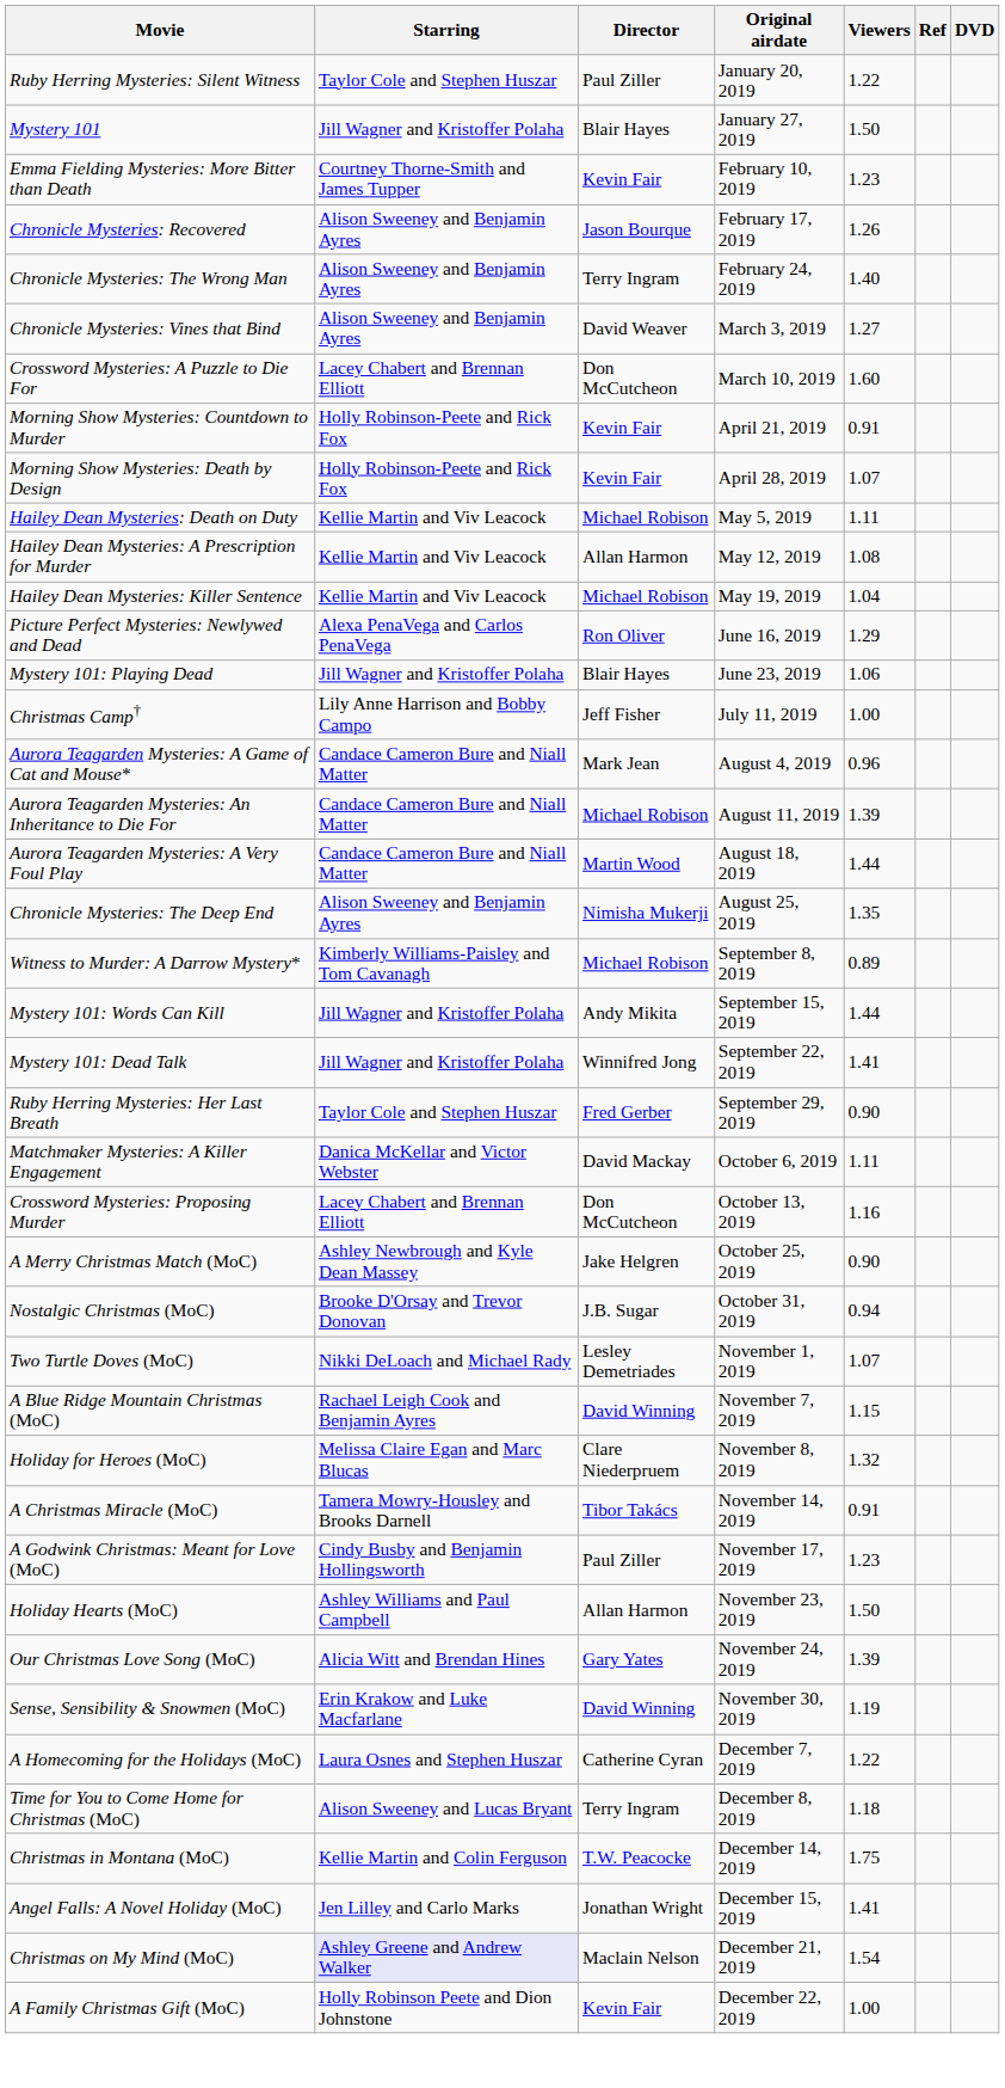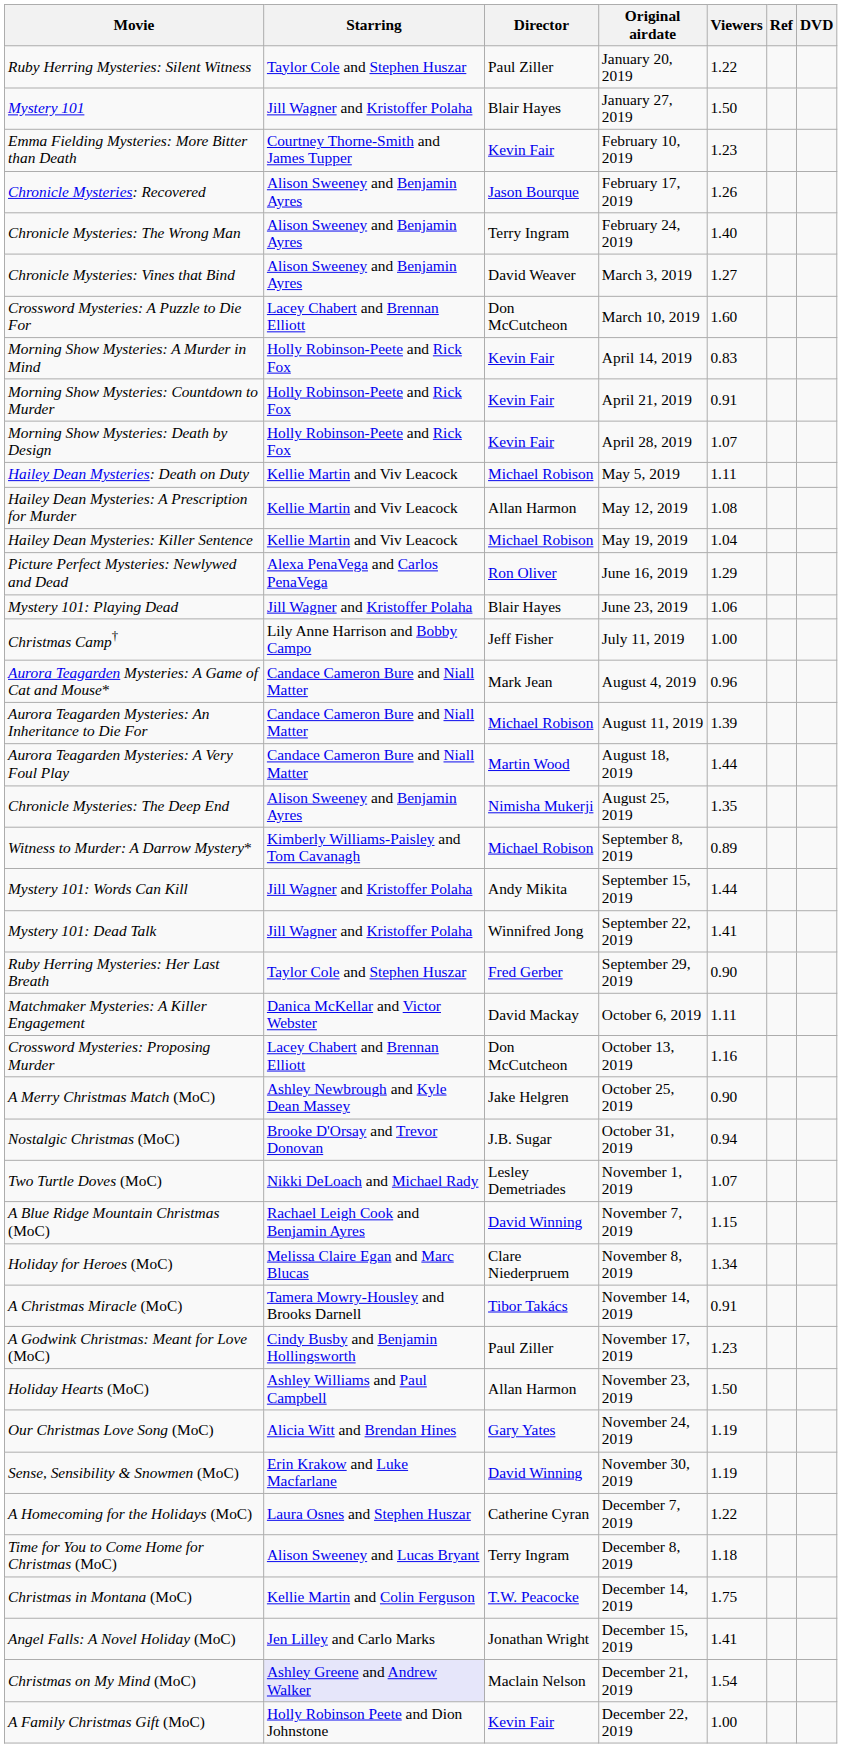 <table class="wikitable sortable">
 <tr>
 <th scope="col" class="unsortable">Movie</th>
 <th scope="col" class="unsortable">Starring</th>
 <th scope="col" class="unsortable">Director</th>
 <th scope="col" class="unsortable">Original airdate</th>
 <th scope="col">Viewers</th>
 <th scope="col" class="unsortable">Ref</th>
 <th scope="col" class="unsortable">DVD</th>
 </tr>
 <tr>
 <td><em>Ruby Herring Mysteries: Silent Witness</em></td>
 <td><a href='#'>Taylor Cole</a> and <a href='#'>Stephen Huszar</a></td>
 <td>Paul Ziller</td>
 <td>January 20, 2019</td>
 <td>1.22</td>
 <td></td>
 <td></td>
 </tr>
 <tr>
 <td><em><a href='#'>Mystery 101</a></em></td>
 <td><a href='#'>Jill Wagner</a> and <a href='#'>Kristoffer Polaha</a></td>
 <td>Blair Hayes</td>
 <td>January 27, 2019</td>
 <td>1.50</td>
 <td></td>
 <td></td>
 </tr>
 <tr>
 <td><em>Emma Fielding Mysteries: More Bitter than Death</em></td>
 <td><a href='#'>Courtney Thorne-Smith</a> and <a href='#'>James Tupper</a></td>
 <td><a href='#'>Kevin Fair</a></td>
 <td>February 10, 2019</td>
 <td>1.23</td>
 <td></td>
 <td></td>
 </tr>
 <tr>
 <td><em><a href='#'>Chronicle Mysteries</a>: Recovered</em></td>
 <td><a href='#'>Alison Sweeney</a> and <a href='#'>Benjamin Ayres</a></td>
 <td><a href='#'>Jason Bourque</a></td>
 <td>February 17, 2019</td>
 <td>1.26</td>
 <td></td>
 <td></td>
 </tr>
 <tr>
 <td><em>Chronicle Mysteries: The Wrong Man</em></td>
 <td><a href='#'>Alison Sweeney</a> and <a href='#'>Benjamin Ayres</a></td>
 <td>Terry Ingram</td>
 <td>February 24, 2019</td>
 <td>1.40</td>
 <td></td>
 <td></td>
 </tr>
 <tr>
 <td><em>Chronicle Mysteries: Vines that Bind</em></td>
 <td><a href='#'>Alison Sweeney</a> and <a href='#'>Benjamin Ayres</a></td>
 <td>David Weaver</td>
 <td>March 3, 2019</td>
 <td>1.27</td>
 <td></td>
 <td></td>
 </tr>
 <tr>
 <td><em>Crossword Mysteries: A Puzzle to Die For</em></td>
 <td><a href='#'>Lacey Chabert</a> and <a href='#'>Brennan Elliott</a></td>
 <td>Don McCutcheon</td>
 <td>March 10, 2019</td>
 <td>1.60</td>
+<td></td>
+<td></td>
+</tr>
+<tr>
+<td><em>Morning Show Mysteries: A Murder in Mind</em></td>
+<td><a href='#'>Holly Robinson-Peete</a> and <a href='#'>Rick Fox</a></td>
+<td><a href='#'>Kevin Fair</a></td>
+<td>April 14, 2019</td>
+<td>0.83</td>
 <td></td>
 <td></td>
 </tr>
 <tr>
 <td><em>Morning Show Mysteries: Countdown to Murder</em></td>
 <td><a href='#'>Holly Robinson-Peete</a> and <a href='#'>Rick Fox</a></td>
 <td><a href='#'>Kevin Fair</a></td>
 <td>April 21, 2019</td>
 <td>0.91</td>
 <td></td>
 <td></td>
 </tr>
 <tr>
 <td><em>Morning Show Mysteries: Death by Design</em></td>
 <td><a href='#'>Holly Robinson-Peete</a> and <a href='#'>Rick Fox</a></td>
 <td><a href='#'>Kevin Fair</a></td>
 <td>April 28, 2019</td>
 <td>1.07</td>
 <td></td>
 <td></td>
 </tr>
 <tr>
 <td><em><a href='#'>Hailey Dean Mysteries</a>: Death on Duty</em></td>
 <td><a href='#'>Kellie Martin</a> and Viv Leacock</td>
 <td><a href='#'>Michael Robison</a></td>
 <td>May 5, 2019</td>
 <td>1.11</td>
 <td></td>
 <td></td>
 </tr>
 <tr>
 <td><em>Hailey Dean Mysteries: A Prescription for Murder</em></td>
 <td><a href='#'>Kellie Martin</a> and Viv Leacock</td>
 <td>Allan Harmon</td>
 <td>May 12, 2019</td>
 <td>1.08</td>
 <td></td>
 <td></td>
 </tr>
 <tr>
 <td><em>Hailey Dean Mysteries: Killer Sentence</em></td>
 <td><a href='#'>Kellie Martin</a> and Viv Leacock</td>
 <td><a href='#'>Michael Robison</a></td>
 <td>May 19, 2019</td>
 <td>1.04</td>
 <td></td>
 <td></td>
 </tr>
 <tr>
 <td><em>Picture Perfect Mysteries: Newlywed and Dead</em></td>
 <td><a href='#'>Alexa PenaVega</a> and <a href='#'>Carlos PenaVega</a></td>
 <td><a href='#'>Ron Oliver</a></td>
 <td>June 16, 2019</td>
 <td>1.29</td>
 <td></td>
 <td></td>
 </tr>
 <tr>
 <td><em>Mystery 101: Playing Dead</em></td>
 <td><a href='#'>Jill Wagner</a> and <a href='#'>Kristoffer Polaha</a></td>
 <td>Blair Hayes</td>
 <td>June 23, 2019</td>
 <td>1.06</td>
 <td></td>
 <td></td>
 </tr>
 <tr>
 <td><em>Christmas Camp</em><sup>†</sup></td>
 <td>Lily Anne Harrison and <a href='#'>Bobby Campo</a></td>
 <td>Jeff Fisher</td>
 <td>July 11, 2019</td>
 <td>1.00</td>
 <td></td>
 <td></td>
 </tr>
 <tr>
 <td><em><a href='#'>Aurora Teagarden</a> Mysteries: A Game of Cat and Mouse</em>*</td>
 <td><a href='#'>Candace Cameron Bure</a> and <a href='#'>Niall Matter</a></td>
 <td>Mark Jean</td>
 <td>August 4, 2019</td>
 <td>0.96</td>
 <td></td>
 <td></td>
 </tr>
 <tr>
 <td><em>Aurora Teagarden Mysteries: An Inheritance to Die For</em></td>
 <td><a href='#'>Candace Cameron Bure</a> and <a href='#'>Niall Matter</a></td>
 <td><a href='#'>Michael Robison</a></td>
 <td>August 11, 2019</td>
 <td>1.39</td>
 <td></td>
 <td></td>
 </tr>
 <tr>
 <td><em>Aurora Teagarden Mysteries: A Very Foul Play</em></td>
 <td><a href='#'>Candace Cameron Bure</a> and <a href='#'>Niall Matter</a></td>
 <td><a href='#'>Martin Wood</a></td>
 <td>August 18, 2019</td>
 <td>1.44</td>
 <td></td>
 <td></td>
 </tr>
 <tr>
 <td><em>Chronicle Mysteries: The Deep End</em></td>
 <td><a href='#'>Alison Sweeney</a> and <a href='#'>Benjamin Ayres</a></td>
 <td><a href='#'>Nimisha Mukerji</a></td>
 <td>August 25, 2019</td>
 <td>1.35</td>
 <td></td>
 <td></td>
 </tr>
 <tr>
 <td><em>Witness to Murder: A Darrow Mystery</em>*</td>
 <td><a href='#'>Kimberly Williams-Paisley</a> and <a href='#'>Tom Cavanagh</a></td>
 <td><a href='#'>Michael Robison</a></td>
 <td>September 8, 2019</td>
 <td>0.89</td>
 <td></td>
 <td></td>
 </tr>
 <tr>
 <td><em>Mystery 101: Words Can Kill</em></td>
 <td><a href='#'>Jill Wagner</a> and <a href='#'>Kristoffer Polaha</a></td>
 <td>Andy Mikita</td>
 <td>September 15, 2019</td>
 <td>1.44</td>
 <td></td>
 <td></td>
 </tr>
 <tr>
 <td><em>Mystery 101: Dead Talk</em></td>
 <td><a href='#'>Jill Wagner</a> and <a href='#'>Kristoffer Polaha</a></td>
 <td>Winnifred Jong</td>
 <td>September 22, 2019</td>
 <td>1.41</td>
 <td></td>
 <td></td>
 </tr>
 <tr>
 <td><em>Ruby Herring Mysteries: Her Last Breath</em></td>
 <td><a href='#'>Taylor Cole</a> and <a href='#'>Stephen Huszar</a></td>
 <td><a href='#'>Fred Gerber</a></td>
 <td>September 29, 2019</td>
 <td>0.90</td>
 <td></td>
 <td></td>
 </tr>
 <tr>
 <td><em>Matchmaker Mysteries: A Killer Engagement</em></td>
 <td><a href='#'>Danica McKellar</a> and <a href='#'>Victor Webster</a></td>
 <td>David Mackay</td>
 <td>October 6, 2019</td>
 <td>1.11</td>
 <td></td>
 <td></td>
 </tr>
 <tr>
 <td><em>Crossword Mysteries: Proposing Murder</em></td>
 <td><a href='#'>Lacey Chabert</a> and <a href='#'>Brennan Elliott</a></td>
 <td>Don McCutcheon</td>
 <td>October 13, 2019</td>
 <td>1.16</td>
 <td></td>
 <td></td>
 </tr>
 <tr>
 <td><em>A Merry Christmas Match</em> (MoC)</td>
 <td><a href='#'>Ashley Newbrough</a> and <a href='#'>Kyle Dean Massey</a></td>
 <td>Jake Helgren</td>
 <td>October 25, 2019</td>
 <td>0.90</td>
 <td></td>
 <td></td>
 </tr>
 <tr>
 <td><em>Nostalgic Christmas</em> (MoC)</td>
 <td><a href='#'>Brooke D'Orsay</a> and <a href='#'>Trevor Donovan</a></td>
 <td>J.B. Sugar</td>
 <td>October 31, 2019</td>
 <td>0.94</td>
 <td></td>
 <td></td>
 </tr>
 <tr>
 <td><em>Two Turtle Doves</em> (MoC)</td>
 <td><a href='#'>Nikki DeLoach</a> and <a href='#'>Michael Rady</a></td>
 <td>Lesley Demetriades</td>
 <td>November 1, 2019</td>
 <td>1.07</td>
 <td></td>
 <td></td>
 </tr>
 <tr>
 <td><em>A Blue Ridge Mountain Christmas</em> (MoC)</td>
 <td><a href='#'>Rachael Leigh Cook</a> and <a href='#'>Benjamin Ayres</a></td>
 <td><a href='#'>David Winning</a></td>
 <td>November 7, 2019</td>
 <td>1.15</td>
 <td></td>
 <td></td>
 </tr>
 <tr>
 <td><em>Holiday for Heroes</em> (MoC)</td>
 <td><a href='#'>Melissa Claire Egan</a> and <a href='#'>Marc Blucas</a></td>
 <td>Clare Niederpruem</td>
 <td>November 8, 2019</td>
-<td>1.32</td>
+<td>1.34</td>
 <td></td>
 <td></td>
 </tr>
 <tr>
 <td><em>A Christmas Miracle</em> (MoC)</td>
 <td><a href='#'>Tamera Mowry-Housley</a> and Brooks Darnell</td>
 <td><a href='#'>Tibor Takács</a></td>
 <td>November 14, 2019</td>
 <td>0.91</td>
 <td></td>
 <td></td>
 </tr>
 <tr>
 <td><em>A Godwink Christmas: Meant for Love</em> (MoC)</td>
 <td><a href='#'>Cindy Busby</a> and <a href='#'>Benjamin Hollingsworth</a></td>
 <td>Paul Ziller</td>
 <td>November 17, 2019</td>
 <td>1.23</td>
 <td></td>
 <td></td>
 </tr>
 <tr>
 <td><em>Holiday Hearts</em> (MoC)</td>
 <td><a href='#'>Ashley Williams</a> and <a href='#'>Paul Campbell</a></td>
 <td>Allan Harmon</td>
 <td>November 23, 2019</td>
 <td>1.50</td>
 <td></td>
 <td></td>
 </tr>
 <tr>
 <td><em>Our Christmas Love Song</em> (MoC)</td>
 <td><a href='#'>Alicia Witt</a> and <a href='#'>Brendan Hines</a></td>
 <td><a href='#'>Gary Yates</a></td>
 <td>November 24, 2019</td>
-<td>1.39</td>
+<td>1.19</td>
 <td></td>
 <td></td>
 </tr>
 <tr>
 <td><em>Sense, Sensibility & Snowmen</em> (MoC)</td>
 <td><a href='#'>Erin Krakow</a> and <a href='#'>Luke Macfarlane</a></td>
 <td><a href='#'>David Winning</a></td>
 <td>November 30, 2019</td>
 <td>1.19</td>
 <td></td>
 <td></td>
 </tr>
 <tr>
 <td><em>A Homecoming for the Holidays</em> (MoC)</td>
 <td><a href='#'>Laura Osnes</a> and <a href='#'>Stephen Huszar</a></td>
 <td>Catherine Cyran</td>
 <td>December 7, 2019</td>
 <td>1.22</td>
 <td></td>
 <td></td>
 </tr>
 <tr>
 <td><em>Time for You to Come Home for Christmas</em> (MoC)</td>
 <td><a href='#'>Alison Sweeney</a> and <a href='#'>Lucas Bryant</a></td>
 <td>Terry Ingram</td>
 <td>December 8, 2019</td>
 <td>1.18</td>
 <td></td>
 <td></td>
 </tr>
 <tr>
 <td><em>Christmas in Montana</em> (MoC)</td>
 <td><a href='#'>Kellie Martin</a> and <a href='#'>Colin Ferguson</a></td>
 <td><a href='#'>T.W. Peacocke</a></td>
 <td>December 14, 2019</td>
 <td>1.75</td>
 <td></td>
 <td></td>
 </tr>
 <tr>
 <td><em>Angel Falls: A Novel Holiday</em> (MoC)</td>
 <td><a href='#'>Jen Lilley</a> and Carlo Marks</td>
 <td>Jonathan Wright</td>
 <td>December 15, 2019</td>
 <td>1.41</td>
 <td></td>
 <td></td>
 </tr>
 <tr>
 <td><em>Christmas on My Mind</em> (MoC)</td>
 <td style="background: lavender;"><a href='#'>Ashley Greene</a> and <a href='#'>Andrew Walker</a></td>
 <td>Maclain Nelson</td>
 <td>December 21, 2019</td>
 <td>1.54</td>
 <td></td>
 <td></td>
 </tr>
 <tr>
 <td><em>A Family Christmas Gift</em> (MoC)</td>
 <td><a href='#'>Holly Robinson Peete</a> and Dion Johnstone</td>
 <td><a href='#'>Kevin Fair</a></td>
 <td>December 22, 2019</td>
 <td>1.00</td>
 <td></td>
 <td></td>
 </tr>
 </table>
